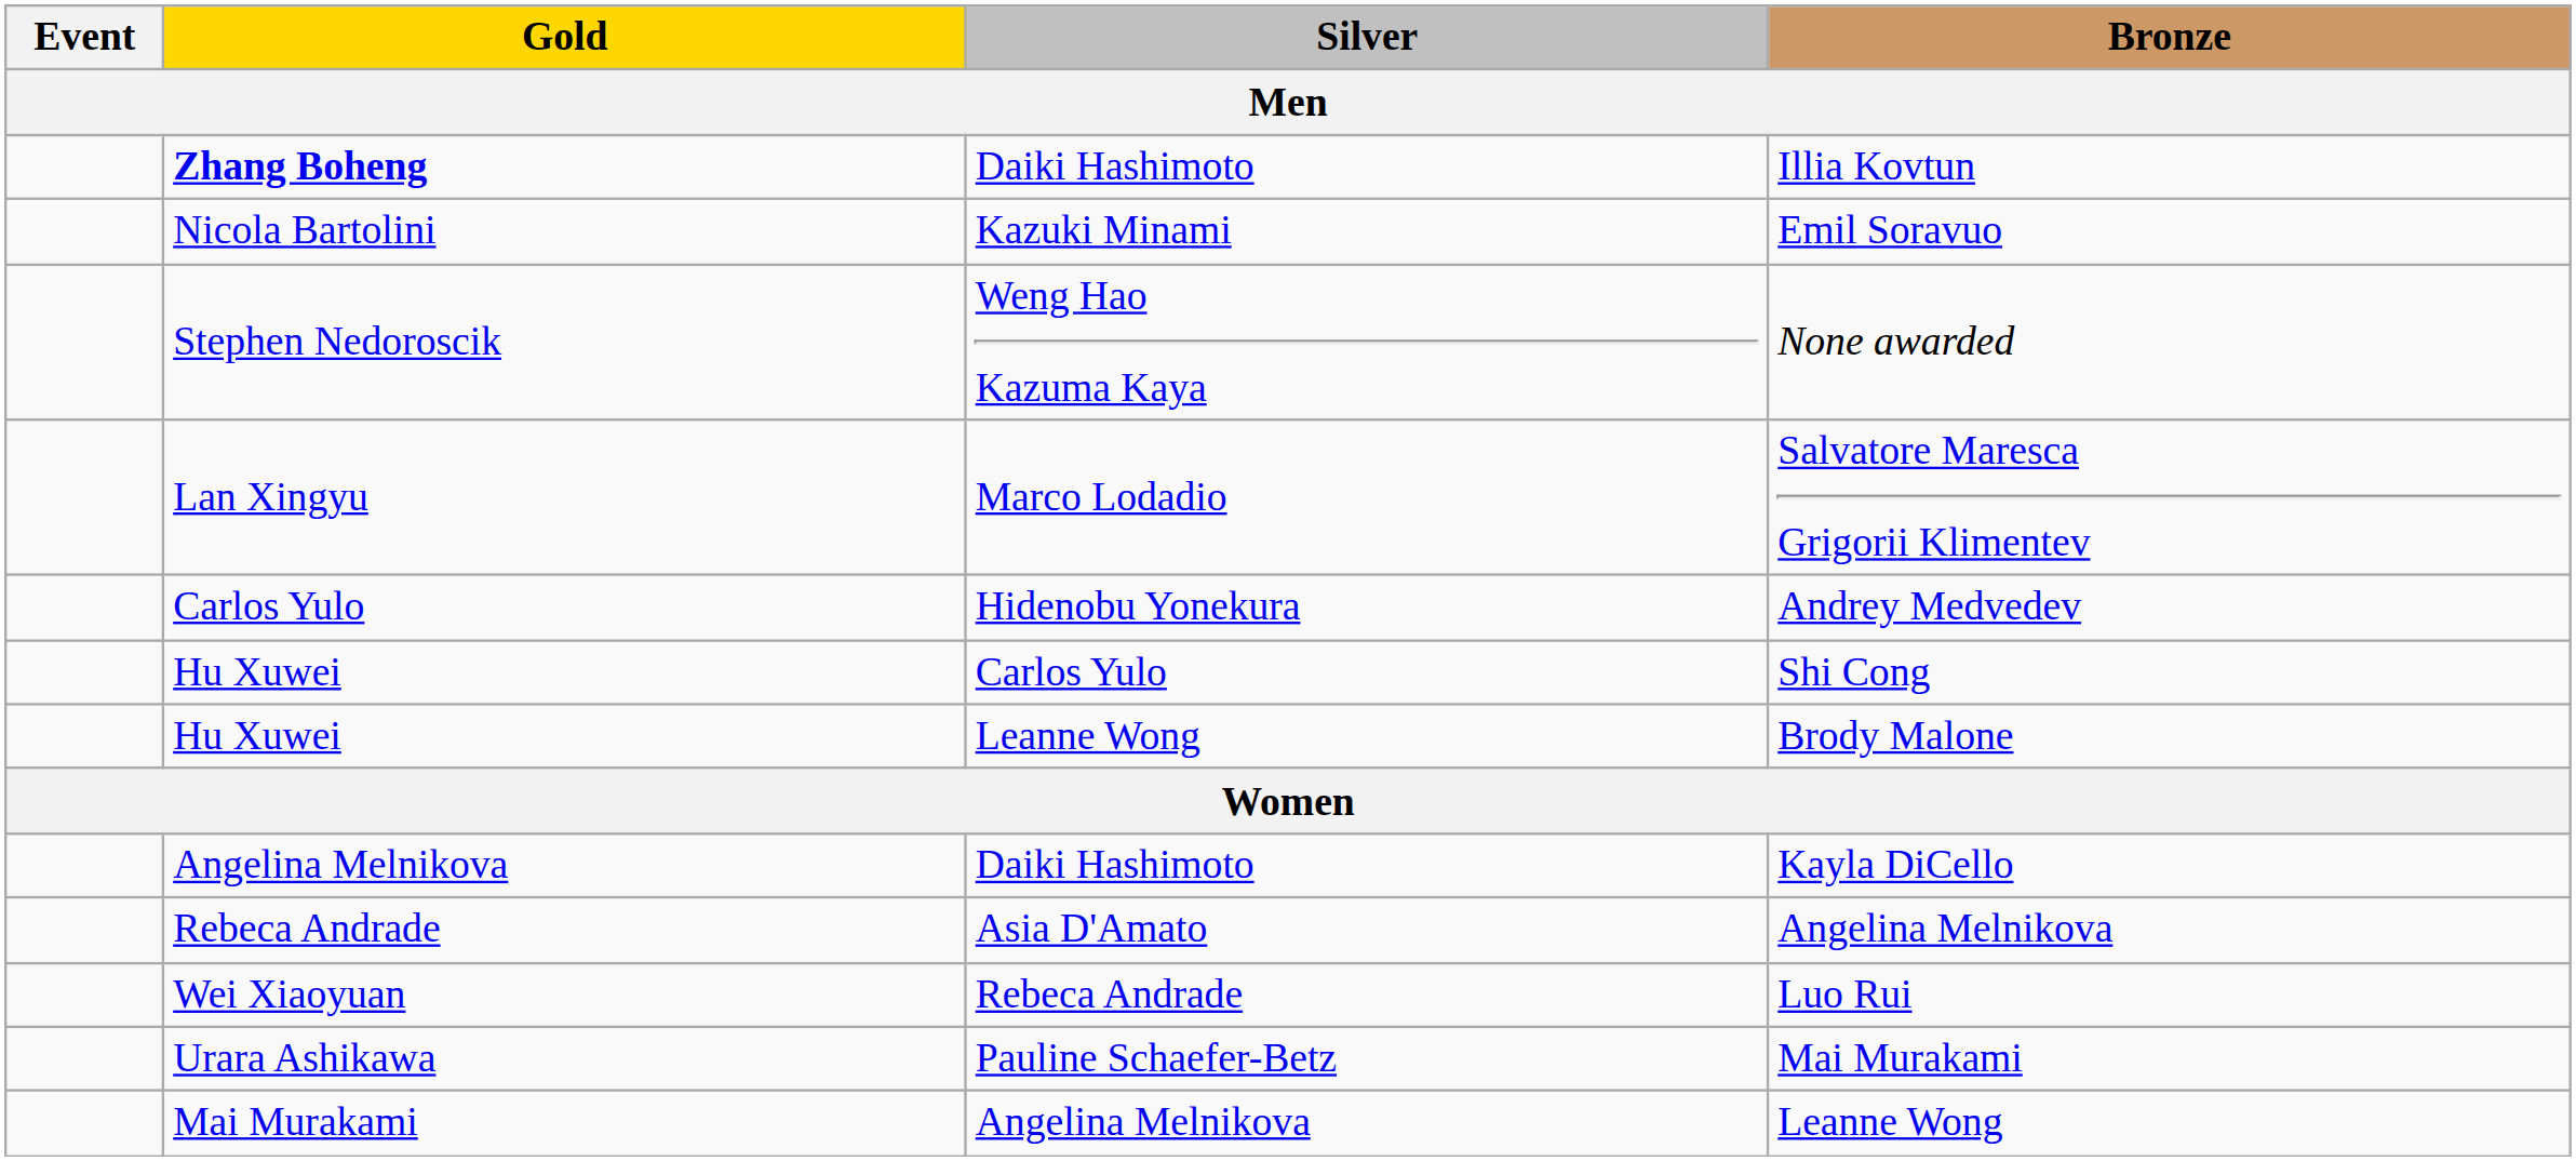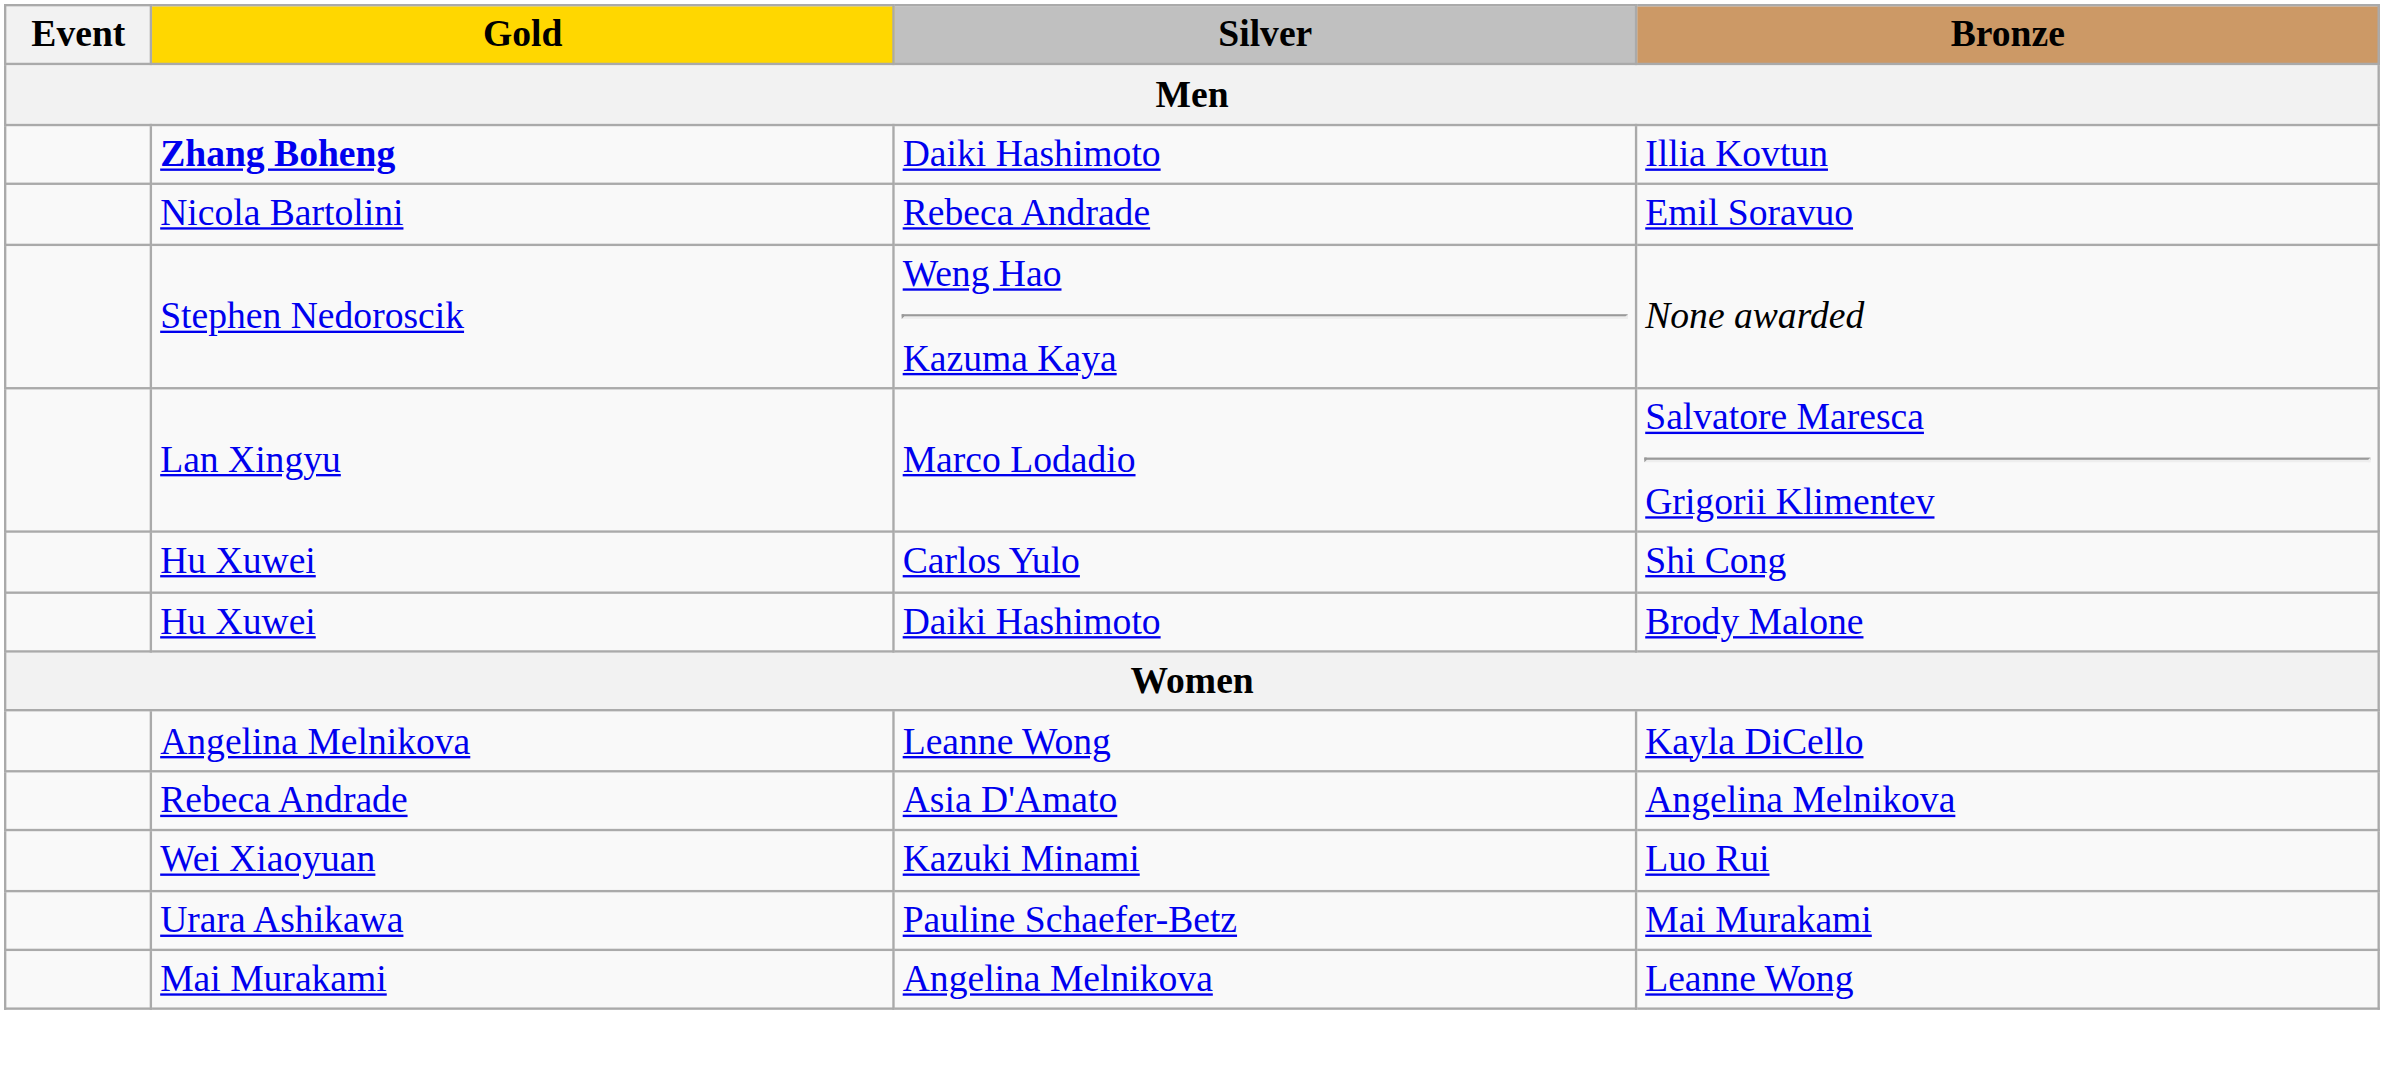 <table style="width:80%;" class="wikitable">
 <tr>
 <th style="text-align:center; width:2%;">Event</th>
 <td style="text-align:center; width:18%; background:gold;"><strong>Gold</strong></td>
 <td style="text-align:center; width:18%; background:silver;"><strong>Silver</strong></td>
 <td style="text-align:center; width:18%; background:#c96;"><strong>Bronze</strong></td>
 </tr>
 <tr>
 <th colspan="4"><strong>Men</strong></th>
 </tr>
 <tr>
 <td><br></td>
 <td><strong> <a href='#'>Zhang Boheng</a></strong></td>
 <td> <a href='#'>Daiki Hashimoto</a></td>
 <td> <a href='#'>Illia Kovtun</a></td>
 </tr>
 <tr>
 <td><br></td>
 <td> <a href='#'>Nicola Bartolini</a></td>
-<td> <a href='#'>Kazuki Minami</a></td>
+<td> <a href='#'>Rebeca Andrade</a></td>
 <td> <a href='#'>Emil Soravuo</a></td>
 </tr>
 <tr>
 <td><br></td>
 <td> <a href='#'>Stephen Nedoroscik</a></td>
 <td> <a href='#'>Weng Hao</a><hr> <a href='#'>Kazuma Kaya</a></td>
 <td><em>None awarded</em></td>
 </tr>
 <tr>
 <td><br></td>
 <td> <a href='#'>Lan Xingyu</a></td>
 <td> <a href='#'>Marco Lodadio</a></td>
 <td> <a href='#'>Salvatore Maresca</a><hr> <a href='#'>Grigorii Klimentev</a></td>
 </tr>
 <tr>
 <td><br></td>
-<td> <a href='#'>Carlos Yulo</a></td>
-<td> <a href='#'>Hidenobu Yonekura</a></td>
-<td> <a href='#'>Andrey Medvedev</a></td>
-</tr>
-<tr>
-<td><br></td>
 <td> <a href='#'>Hu Xuwei</a></td>
 <td> <a href='#'>Carlos Yulo</a></td>
 <td> <a href='#'>Shi Cong</a></td>
 </tr>
 <tr>
 <td><br></td>
 <td> <a href='#'>Hu Xuwei</a></td>
-<td> <a href='#'>Leanne Wong</a></td>
+<td> <a href='#'>Daiki Hashimoto</a></td>
 <td> <a href='#'>Brody Malone</a></td>
 </tr>
 <tr>
 <th colspan="4"><strong>Women</strong></th>
 </tr>
 <tr>
 <td><br></td>
 <td> <a href='#'>Angelina Melnikova</a></td>
-<td> <a href='#'>Daiki Hashimoto</a></td>
+<td> <a href='#'>Leanne Wong</a></td>
 <td> <a href='#'>Kayla DiCello</a></td>
 </tr>
 <tr>
 <td><br></td>
 <td> <a href='#'>Rebeca Andrade</a></td>
 <td> <a href='#'>Asia D'Amato</a></td>
 <td> <a href='#'>Angelina Melnikova</a></td>
 </tr>
 <tr>
 <td><br></td>
 <td> <a href='#'>Wei Xiaoyuan</a></td>
-<td> <a href='#'>Rebeca Andrade</a></td>
+<td> <a href='#'>Kazuki Minami</a></td>
 <td> <a href='#'>Luo Rui</a></td>
 </tr>
 <tr>
 <td><br></td>
 <td> <a href='#'>Urara Ashikawa</a></td>
 <td> <a href='#'>Pauline Schaefer-Betz</a></td>
 <td> <a href='#'>Mai Murakami</a></td>
 </tr>
 <tr>
 <td><br></td>
 <td> <a href='#'>Mai Murakami</a></td>
 <td> <a href='#'>Angelina Melnikova</a></td>
 <td> <a href='#'>Leanne Wong</a></td>
 </tr>
 </table>
